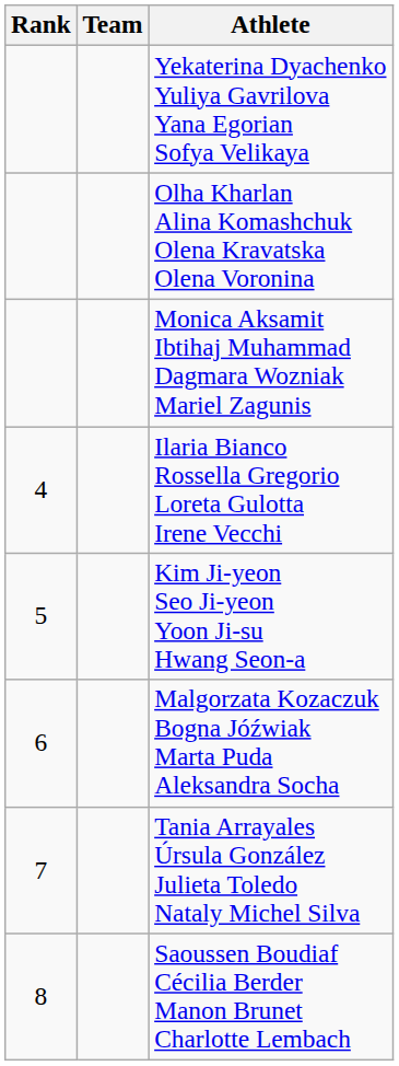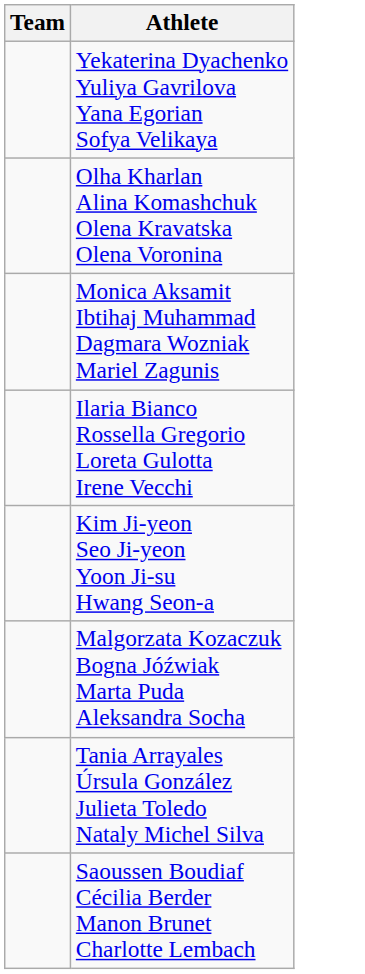 <table class="wikitable sortable" style="text-align:center">
 <tr>
-<th>Rank</th>
 <th>Team</th>
 <th class="unsortable">Athlete</th>
 </tr>
 <tr>
-<td></td>
 <td align="left"></td>
 <td align="left"><a href='#'>Yekaterina Dyachenko</a><br><a href='#'>Yuliya Gavrilova</a><br><a href='#'>Yana Egorian</a><br><a href='#'>Sofya Velikaya</a></td>
 </tr>
 <tr>
-<td></td>
 <td align="left"></td>
 <td align="left"><a href='#'>Olha Kharlan</a><br><a href='#'>Alina Komashchuk</a><br><a href='#'>Olena Kravatska</a><br><a href='#'>Olena Voronina</a></td>
 </tr>
 <tr>
-<td></td>
 <td align="left"></td>
 <td align="left"><a href='#'>Monica Aksamit</a><br><a href='#'>Ibtihaj Muhammad</a><br><a href='#'>Dagmara Wozniak</a><br><a href='#'>Mariel Zagunis</a></td>
 </tr>
 <tr>
-<td>4</td>
 <td align="left"></td>
 <td align="left"><a href='#'>Ilaria Bianco</a><br><a href='#'>Rossella Gregorio</a><br><a href='#'>Loreta Gulotta</a><br><a href='#'>Irene Vecchi</a></td>
 </tr>
 <tr>
-<td>5</td>
 <td align="left"></td>
 <td align="left"><a href='#'>Kim Ji-yeon</a><br><a href='#'>Seo Ji-yeon</a><br><a href='#'>Yoon Ji-su</a><br><a href='#'>Hwang Seon-a</a></td>
 </tr>
 <tr>
-<td>6</td>
 <td align="left"></td>
 <td align="left"><a href='#'>Malgorzata Kozaczuk</a><br><a href='#'>Bogna Jóźwiak</a><br><a href='#'>Marta Puda</a><br><a href='#'>Aleksandra Socha</a></td>
 </tr>
 <tr>
-<td>7</td>
 <td align="left"></td>
 <td align="left"><a href='#'>Tania Arrayales</a><br><a href='#'>Úrsula González</a><br><a href='#'>Julieta Toledo</a><br><a href='#'>Nataly Michel Silva</a></td>
 </tr>
 <tr>
-<td>8</td>
 <td align="left"></td>
 <td align="left"><a href='#'>Saoussen Boudiaf</a><br><a href='#'>Cécilia Berder</a><br><a href='#'>Manon Brunet</a><br><a href='#'>Charlotte Lembach</a></td>
 </tr>
 </table>
